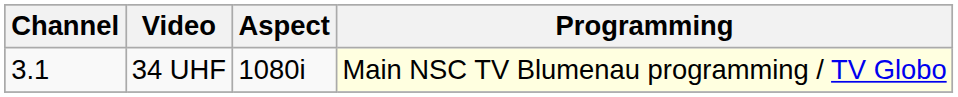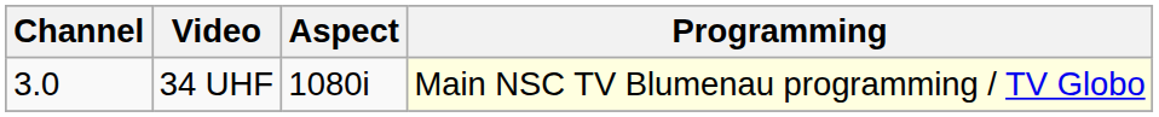 <table class="wikitable">
 <tr>
 <th>Channel</th>
 <th>Video</th>
 <th>Aspect</th>
 <th>Programming</th>
 </tr>
 <tr>
-<td>3.1</td>
+<td>3.0</td>
 <td>34 UHF</td>
 <td>1080i</td>
 <td style="background: lightyellow;">Main NSC TV Blumenau programming / <a href='#'>TV Globo</a></td>
 </tr>
 </table>
